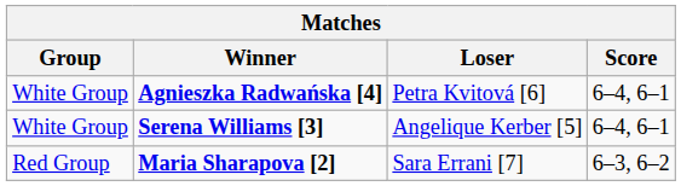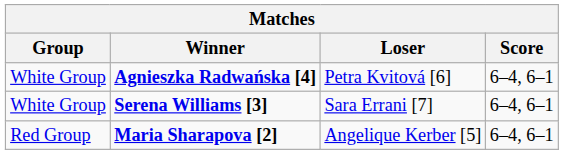 <table class="wikitable collapsible uncollapsed" style="margin:1em auto;">
 <tr>
 <th colspan=4>Matches</th>
 </tr>
 <tr>
 <th>Group</th>
 <th>Winner</th>
 <th>Loser</th>
 <th>Score</th>
 </tr>
 <tr align=left>
 <td><a href='#'>White Group</a></td>
 <td><strong> <a href='#'>Agnieszka Radwańska</a> [4]</strong></td>
 <td> <a href='#'>Petra Kvitová</a> [6]</td>
 <td>6–4, 6–1</td>
 </tr>
 <tr align=left>
 <td><a href='#'>White Group</a></td>
 <td><strong> <a href='#'>Serena Williams</a> [3]</strong></td>
-<td> <a href='#'>Angelique Kerber</a> [5]</td>
+<td> <a href='#'>Sara Errani</a> [7]</td>
 <td>6–4, 6–1</td>
 </tr>
 <tr align=left>
 <td><a href='#'>Red Group</a></td>
 <td><strong> <a href='#'>Maria Sharapova</a> [2]</strong></td>
-<td> <a href='#'>Sara Errani</a> [7]</td>
-<td>6–3, 6–2</td>
+<td> <a href='#'>Angelique Kerber</a> [5]</td>
+<td>6–4, 6–1</td>
 </tr>
 </table>
